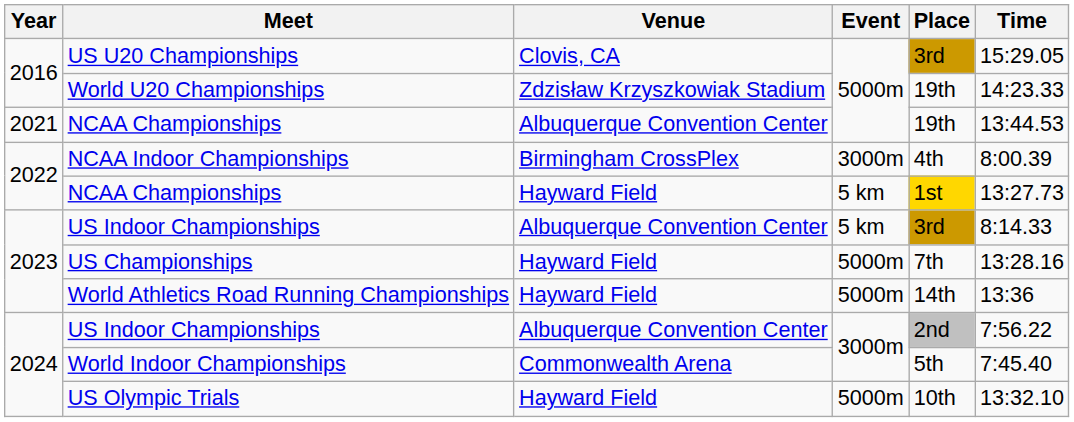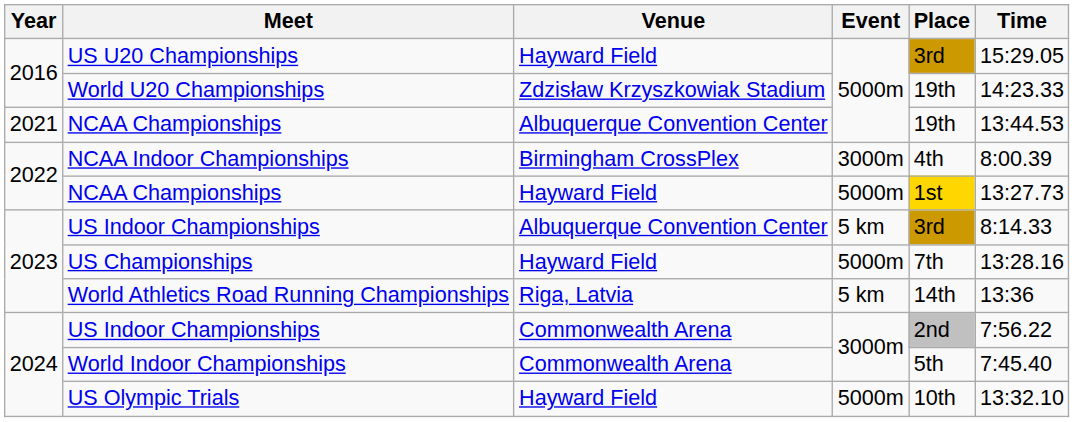 <table class="wikitable">
 <tr>
 <th>Year</th>
 <th>Meet</th>
 <th>Venue</th>
 <th>Event</th>
 <th>Place</th>
 <th>Time</th>
 </tr>
 <tr>
 <td rowspan="2">2016</td>
 <td><a href='#'>US U20 Championships</a></td>
-<td><a href='#'>Clovis, CA</a></td>
+<td><a href='#'>Hayward Field</a></td>
 <td rowspan="3">5000m</td>
 <td bgcolor=cc9900>3rd</td>
 <td>15:29.05</td>
 </tr>
 <tr>
 <td><a href='#'>World U20 Championships</a></td>
 <td><a href='#'>Zdzisław Krzyszkowiak Stadium</a></td>
 <td>19th</td>
 <td>14:23.33</td>
 </tr>
 <tr>
 <td>2021</td>
 <td><a href='#'>NCAA Championships</a></td>
 <td><a href='#'>Albuquerque Convention Center</a></td>
 <td>19th</td>
 <td>13:44.53</td>
 </tr>
 <tr>
 <td rowspan="2">2022</td>
 <td><a href='#'>NCAA Indoor Championships</a></td>
 <td><a href='#'>Birmingham CrossPlex</a></td>
 <td>3000m</td>
 <td>4th</td>
 <td>8:00.39</td>
 </tr>
 <tr>
 <td><a href='#'>NCAA Championships</a></td>
 <td><a href='#'>Hayward Field</a></td>
-<td>5 km</td>
+<td>5000m</td>
 <td bgcolor="gold">1st</td>
 <td>13:27.73</td>
 </tr>
 <tr>
 <td rowspan="3">2023</td>
 <td><a href='#'>US Indoor Championships</a></td>
 <td><a href='#'>Albuquerque Convention Center</a></td>
 <td>5 km</td>
 <td bgcolor=cc9900>3rd</td>
 <td>8:14.33</td>
 </tr>
 <tr>
 <td><a href='#'>US Championships</a></td>
 <td><a href='#'>Hayward Field</a></td>
 <td>5000m</td>
 <td>7th</td>
 <td>13:28.16</td>
 </tr>
 <tr>
 <td><a href='#'>World Athletics Road Running Championships</a></td>
-<td><a href='#'>Hayward Field</a></td>
-<td>5000m</td>
+<td><a href='#'>Riga, Latvia</a></td>
+<td>5 km</td>
 <td>14th</td>
 <td>13:36</td>
 </tr>
 <tr>
 <td rowspan="3">2024</td>
 <td><a href='#'>US Indoor Championships</a></td>
-<td><a href='#'>Albuquerque Convention Center</a></td>
+<td><a href='#'>Commonwealth Arena</a></td>
 <td rowspan="2">3000m</td>
 <td bgcolor=silver>2nd</td>
 <td>7:56.22</td>
 </tr>
 <tr>
 <td><a href='#'>World Indoor Championships</a></td>
 <td><a href='#'>Commonwealth Arena</a></td>
 <td>5th</td>
 <td>7:45.40</td>
 </tr>
 <tr>
 <td><a href='#'>US Olympic Trials</a></td>
 <td><a href='#'>Hayward Field</a></td>
 <td>5000m</td>
 <td>10th</td>
 <td>13:32.10</td>
 </tr>
 </table>
